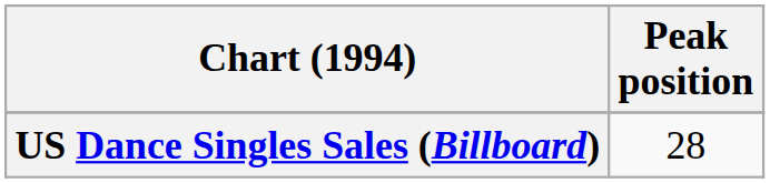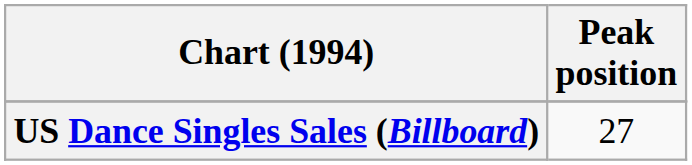 <table class="wikitable sortable plainrowheaders" style="text-align:center">
 <tr>
 <th scope="col">Chart (1994)</th>
 <th scope="col">Peak<br>position</th>
 </tr>
 <tr>
 </tr>
 <tr>
 </tr>
 <tr>
 </tr>
 <tr>
 <th scope="row">US <a href='#'>Dance Singles Sales</a> (<em><a href='#'>Billboard</a></em>)</th>
-<td>28</td>
+<td>27</td>
 </tr>
 </table>
